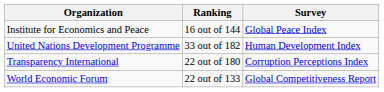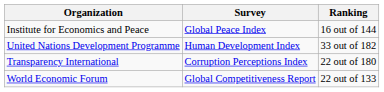 <table class="wikitable">
 <tr>
 <th>Organization</th>
+<th>Survey</th>
 <th>Ranking</th>
-<th>Survey</th>
 </tr>
 <tr>
 <td>Institute for Economics and Peace </td>
+<td><a href='#'>Global Peace Index</a></td>
 <td>16 out of 144</td>
-<td><a href='#'>Global Peace Index</a></td>
 </tr>
 <tr>
 <td><a href='#'>United Nations Development Programme</a></td>
+<td><a href='#'>Human Development Index</a></td>
 <td>33 out of 182</td>
-<td><a href='#'>Human Development Index</a></td>
 </tr>
 <tr>
 <td><a href='#'>Transparency International</a></td>
+<td><a href='#'>Corruption Perceptions Index</a></td>
 <td>22 out of 180</td>
-<td><a href='#'>Corruption Perceptions Index</a></td>
 </tr>
 <tr>
 <td><a href='#'>World Economic Forum</a></td>
+<td><a href='#'>Global Competitiveness Report</a></td>
 <td>22 out of 133</td>
-<td><a href='#'>Global Competitiveness Report</a></td>
 </tr>
 </table>
